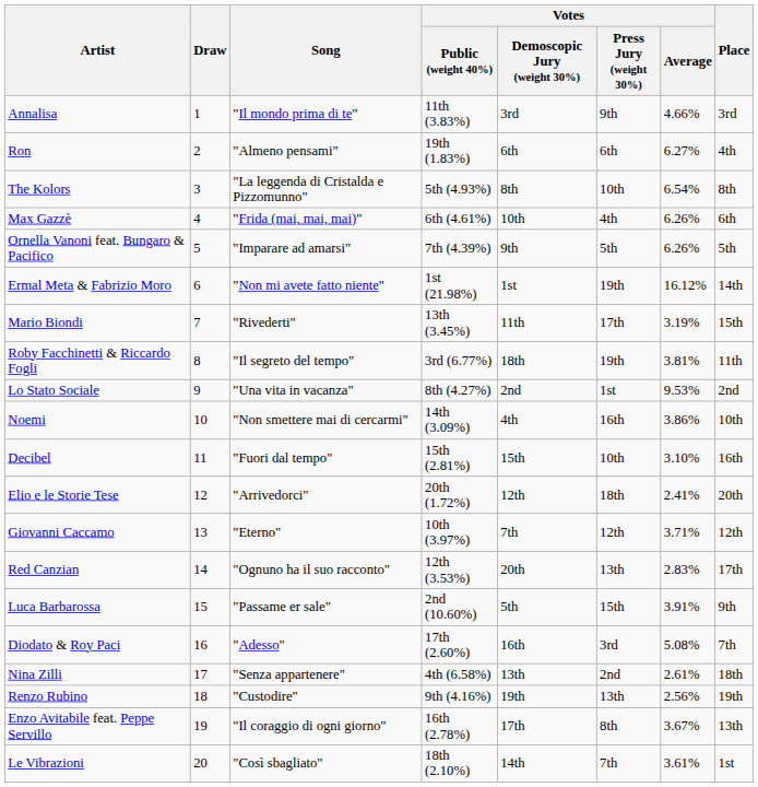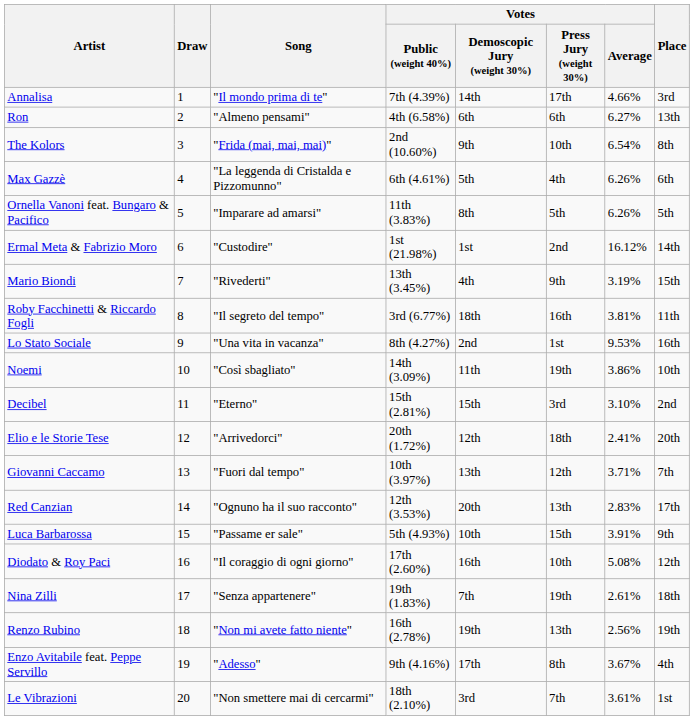 <table class="wikitable sortable">
 <tr>
 <th rowspan="2">Artist</th>
 <th rowspan="2">Draw</th>
 <th rowspan="2">Song</th>
 <th colspan="4" class="unsortable">Votes</th>
 <th rowspan="2">Place</th>
 </tr>
 <tr>
 <th>Public<br><small>(weight 40%)</small></th>
 <th>Demoscopic Jury<br><small>(weight 30%)</small></th>
 <th>Press Jury<br><small>(weight 30%)</small></th>
 <th>Average</th>
 </tr>
 <tr>
 <td><a href='#'>Annalisa</a></td>
 <td>1</td>
 <td>"<a href='#'>Il mondo prima di te</a>"</td>
-<td>11th (3.83%)</td>
-<td>3rd</td>
-<td>9th</td>
+<td>7th (4.39%)</td>
+<td>14th</td>
+<td>17th</td>
 <td>4.66%</td>
 <td>3rd</td>
 </tr>
 <tr>
 <td><a href='#'>Ron</a></td>
 <td>2</td>
 <td>"Almeno pensami"</td>
-<td>19th (1.83%)</td>
+<td>4th (6.58%)</td>
 <td>6th</td>
 <td>6th</td>
 <td>6.27%</td>
-<td>4th</td>
+<td>13th</td>
 </tr>
 <tr>
 <td><a href='#'>The Kolors</a></td>
 <td>3</td>
-<td>"La leggenda di Cristalda e Pizzomunno"</td>
-<td>5th (4.93%)</td>
-<td>8th</td>
+<td>"<a href='#'>Frida (mai, mai, mai)</a>"</td>
+<td>2nd (10.60%)</td>
+<td>9th</td>
 <td>10th</td>
 <td>6.54%</td>
 <td>8th</td>
 </tr>
 <tr>
 <td><a href='#'>Max Gazzè</a></td>
 <td>4</td>
-<td>"<a href='#'>Frida (mai, mai, mai)</a>"</td>
+<td>"La leggenda di Cristalda e Pizzomunno"</td>
 <td>6th (4.61%)</td>
-<td>10th</td>
+<td>5th</td>
 <td>4th</td>
 <td>6.26%</td>
 <td>6th</td>
 </tr>
 <tr>
 <td><a href='#'>Ornella Vanoni</a> feat. <a href='#'>Bungaro</a> & <a href='#'>Pacifico</a></td>
 <td>5</td>
 <td>"Imparare ad amarsi"</td>
-<td>7th (4.39%)</td>
-<td>9th</td>
+<td>11th (3.83%)</td>
+<td>8th</td>
 <td>5th</td>
 <td>6.26%</td>
 <td>5th</td>
 </tr>
 <tr>
 <td><a href='#'>Ermal Meta</a> & <a href='#'>Fabrizio Moro</a></td>
 <td>6</td>
-<td>"<a href='#'>Non mi avete fatto niente</a>"</td>
+<td>"Custodire"</td>
 <td>1st (21.98%)</td>
 <td>1st</td>
-<td>19th</td>
+<td>2nd</td>
 <td>16.12%</td>
 <td>14th</td>
 </tr>
 <tr>
 <td><a href='#'>Mario Biondi</a></td>
 <td>7</td>
 <td>"Rivederti"</td>
 <td>13th (3.45%)</td>
-<td>11th</td>
-<td>17th</td>
+<td>4th</td>
+<td>9th</td>
 <td>3.19%</td>
 <td>15th</td>
 </tr>
 <tr>
 <td><a href='#'>Roby Facchinetti</a> & <a href='#'>Riccardo Fogli</a></td>
 <td>8</td>
 <td>"Il segreto del tempo"</td>
 <td>3rd (6.77%)</td>
 <td>18th</td>
-<td>19th</td>
+<td>16th</td>
 <td>3.81%</td>
 <td>11th</td>
 </tr>
 <tr>
 <td><a href='#'>Lo Stato Sociale</a></td>
 <td>9</td>
 <td>"Una vita in vacanza"</td>
 <td>8th (4.27%)</td>
 <td>2nd</td>
 <td>1st</td>
 <td>9.53%</td>
-<td>2nd</td>
+<td>16th</td>
 </tr>
 <tr>
 <td><a href='#'>Noemi</a></td>
 <td>10</td>
-<td>"Non smettere mai di cercarmi"</td>
+<td>"Così sbagliato"</td>
 <td>14th (3.09%)</td>
-<td>4th</td>
-<td>16th</td>
+<td>11th</td>
+<td>19th</td>
 <td>3.86%</td>
 <td>10th</td>
 </tr>
 <tr>
 <td><a href='#'>Decibel</a></td>
 <td>11</td>
-<td>"Fuori dal tempo"</td>
+<td>"Eterno"</td>
 <td>15th (2.81%)</td>
 <td>15th</td>
-<td>10th</td>
+<td>3rd</td>
 <td>3.10%</td>
-<td>16th</td>
+<td>2nd</td>
 </tr>
 <tr>
 <td><a href='#'>Elio e le Storie Tese</a></td>
 <td>12</td>
 <td>"Arrivedorci"</td>
 <td>20th (1.72%)</td>
 <td>12th</td>
 <td>18th</td>
 <td>2.41%</td>
 <td>20th</td>
 </tr>
 <tr>
 <td><a href='#'>Giovanni Caccamo</a></td>
 <td>13</td>
-<td>"Eterno"</td>
+<td>"Fuori dal tempo"</td>
 <td>10th (3.97%)</td>
-<td>7th</td>
+<td>13th</td>
 <td>12th</td>
 <td>3.71%</td>
-<td>12th</td>
+<td>7th</td>
 </tr>
 <tr>
 <td><a href='#'>Red Canzian</a></td>
 <td>14</td>
 <td>"Ognuno ha il suo racconto"</td>
 <td>12th (3.53%)</td>
 <td>20th</td>
 <td>13th</td>
 <td>2.83%</td>
 <td>17th</td>
 </tr>
 <tr>
 <td><a href='#'>Luca Barbarossa</a></td>
 <td>15</td>
 <td>"Passame er sale"</td>
-<td>2nd (10.60%)</td>
-<td>5th</td>
+<td>5th (4.93%)</td>
+<td>10th</td>
 <td>15th</td>
 <td>3.91%</td>
 <td>9th</td>
 </tr>
 <tr>
 <td><a href='#'>Diodato</a> & <a href='#'>Roy Paci</a></td>
 <td>16</td>
-<td>"<a href='#'>Adesso</a>"</td>
+<td>"Il coraggio di ogni giorno"</td>
 <td>17th (2.60%)</td>
 <td>16th</td>
-<td>3rd</td>
+<td>10th</td>
 <td>5.08%</td>
-<td>7th</td>
+<td>12th</td>
 </tr>
 <tr>
 <td><a href='#'>Nina Zilli</a></td>
 <td>17</td>
 <td>"Senza appartenere"</td>
-<td>4th (6.58%)</td>
-<td>13th</td>
-<td>2nd</td>
+<td>19th (1.83%)</td>
+<td>7th</td>
+<td>19th</td>
 <td>2.61%</td>
 <td>18th</td>
 </tr>
 <tr>
 <td><a href='#'>Renzo Rubino</a></td>
 <td>18</td>
-<td>"Custodire"</td>
-<td>9th (4.16%)</td>
+<td>"<a href='#'>Non mi avete fatto niente</a>"</td>
+<td>16th (2.78%)</td>
 <td>19th</td>
 <td>13th</td>
 <td>2.56%</td>
 <td>19th</td>
 </tr>
 <tr>
 <td><a href='#'>Enzo Avitabile</a> feat. <a href='#'>Peppe Servillo</a></td>
 <td>19</td>
-<td>"Il coraggio di ogni giorno"</td>
-<td>16th (2.78%)</td>
+<td>"<a href='#'>Adesso</a>"</td>
+<td>9th (4.16%)</td>
 <td>17th</td>
 <td>8th</td>
 <td>3.67%</td>
-<td>13th</td>
+<td>4th</td>
 </tr>
 <tr>
 <td><a href='#'>Le Vibrazioni</a></td>
 <td>20</td>
-<td>"Così sbagliato"</td>
+<td>"Non smettere mai di cercarmi"</td>
 <td>18th (2.10%)</td>
-<td>14th</td>
+<td>3rd</td>
 <td>7th</td>
 <td>3.61%</td>
 <td>1st</td>
 </tr>
 </table>
